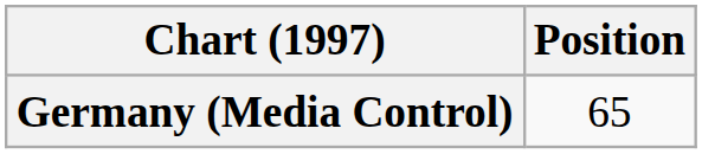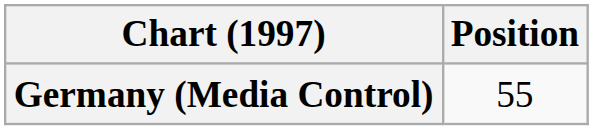 <table class="wikitable plainrowheaders" style="text-align:center">
 <tr>
 <th scope="col">Chart (1997)</th>
 <th scope="col">Position</th>
 </tr>
 <tr>
 <th scope="row">Germany (Media Control)</th>
-<td align="center">65</td>
+<td align="center">55</td>
 </tr>
 </table>
